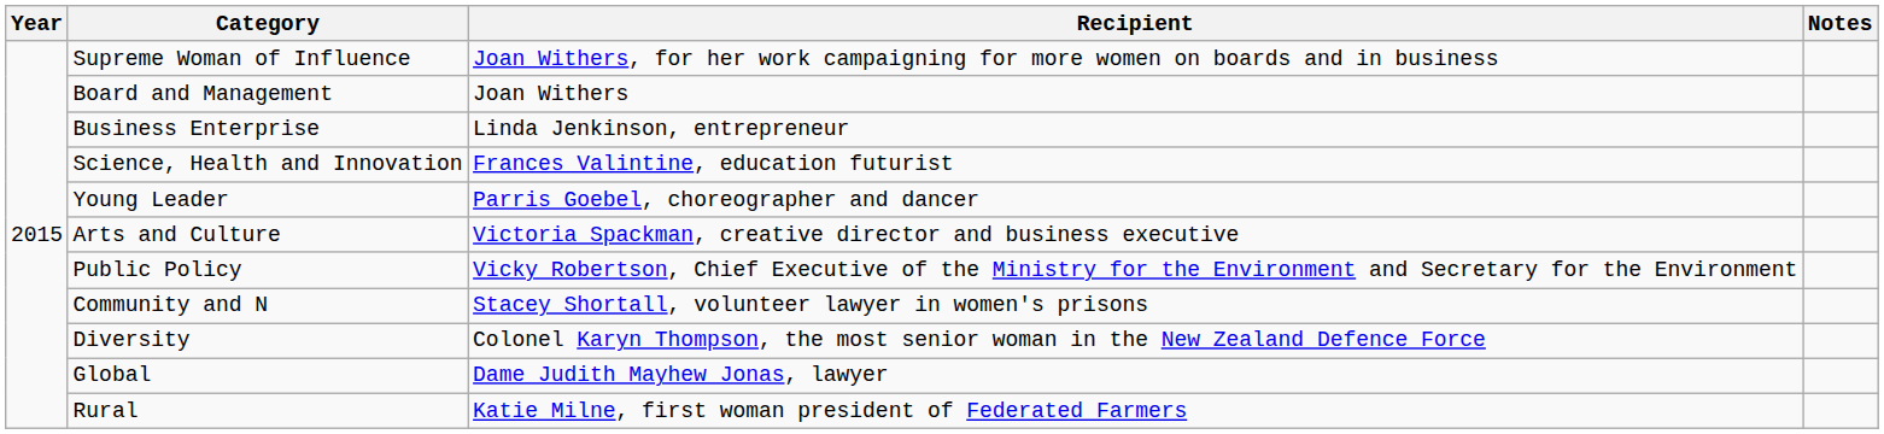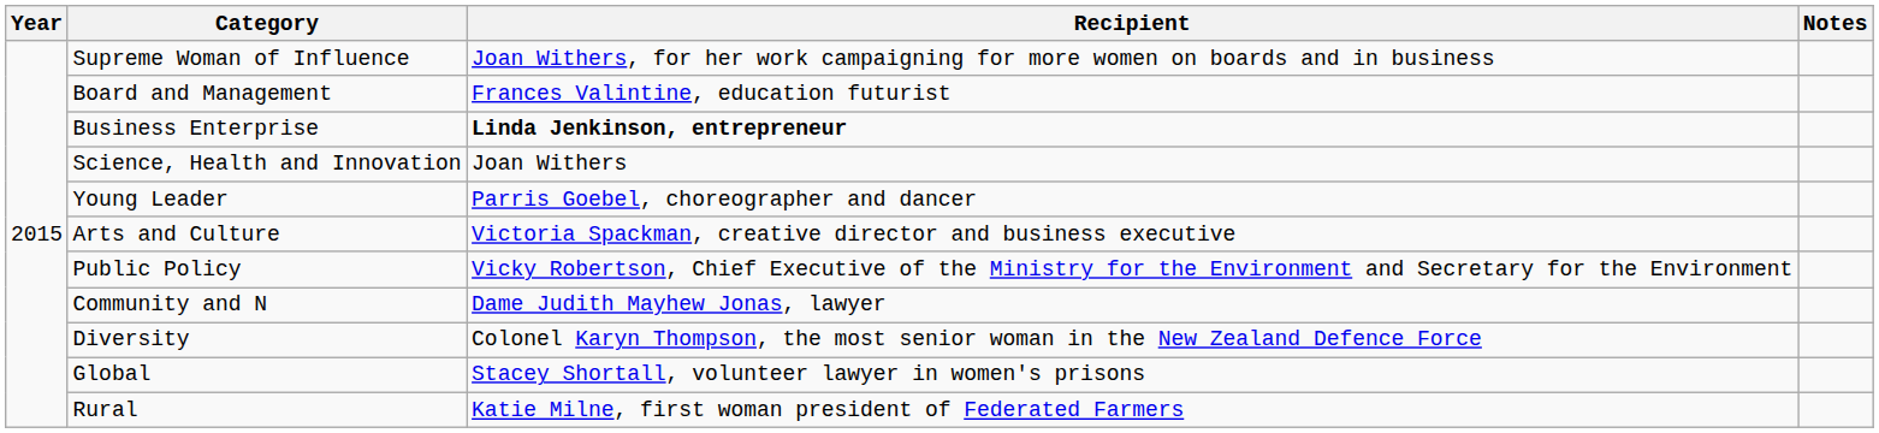 <table class="wikitable">
 <tr>
 <th>Year</th>
 <th>Category</th>
 <th>Recipient</th>
 <th>Notes</th>
 </tr>
 <tr>
 <td rowspan="11">2015</td>
 <td>Supreme Woman of Influence</td>
 <td><a href='#'>Joan Withers</a>, for her work campaigning for more women on boards and in business</td>
 <td></td>
 </tr>
 <tr>
 <td>Board and Management</td>
-<td>Joan Withers</td>
+<td><a href='#'>Frances Valintine</a>, education futurist</td>
 <td></td>
 </tr>
 <tr>
 <td>Business Enterprise</td>
-<td>Linda Jenkinson, entrepreneur</td>
+<td><strong>Linda Jenkinson, entrepreneur</strong></td>
 <td></td>
 </tr>
 <tr>
 <td>Science, Health and Innovation</td>
-<td><a href='#'>Frances Valintine</a>, education futurist</td>
+<td>Joan Withers</td>
 <td></td>
 </tr>
 <tr>
 <td>Young Leader</td>
 <td><a href='#'>Parris Goebel</a>, choreographer and dancer</td>
 <td></td>
 </tr>
 <tr>
 <td>Arts and Culture</td>
 <td><a href='#'>Victoria Spackman</a>, creative director and business executive</td>
 <td></td>
 </tr>
 <tr>
 <td>Public Policy</td>
 <td><a href='#'>Vicky Robertson</a>, Chief Executive of the <a href='#'>Ministry for the Environment</a> and Secretary for the Environment</td>
 <td></td>
 </tr>
 <tr>
 <td>Community and N</td>
-<td><a href='#'>Stacey Shortall</a>, volunteer  lawyer in women's prisons</td>
+<td><a href='#'>Dame Judith Mayhew Jonas</a>, lawyer</td>
 <td></td>
 </tr>
 <tr>
 <td>Diversity</td>
 <td>Colonel <a href='#'>Karyn Thompson</a>, the most senior woman in the <a href='#'>New Zealand Defence Force</a></td>
 <td></td>
 </tr>
 <tr>
 <td>Global</td>
-<td><a href='#'>Dame Judith Mayhew Jonas</a>, lawyer</td>
+<td><a href='#'>Stacey Shortall</a>, volunteer  lawyer in women's prisons</td>
 <td></td>
 </tr>
 <tr>
 <td>Rural</td>
 <td><a href='#'>Katie Milne</a>, first woman president of <a href='#'>Federated Farmers</a></td>
 <td></td>
 </tr>
 </table>
